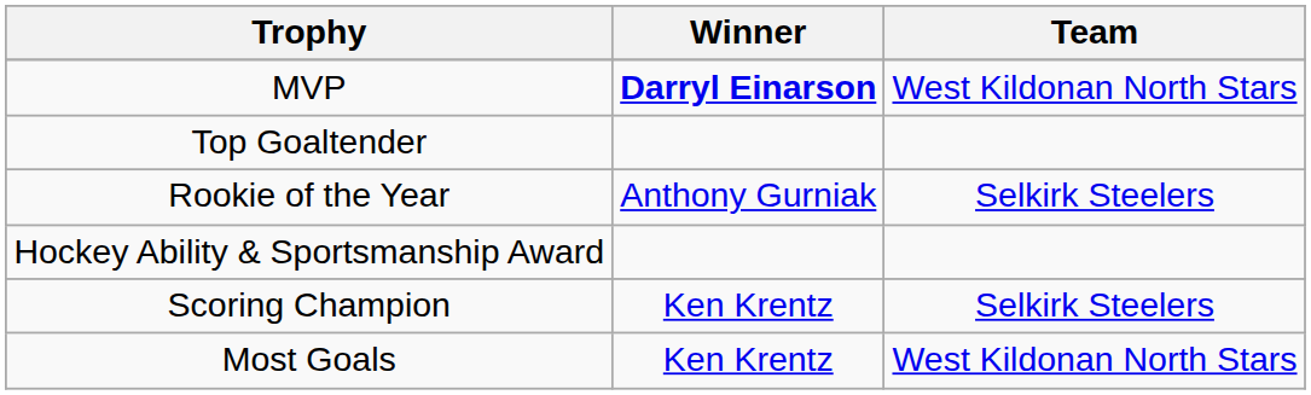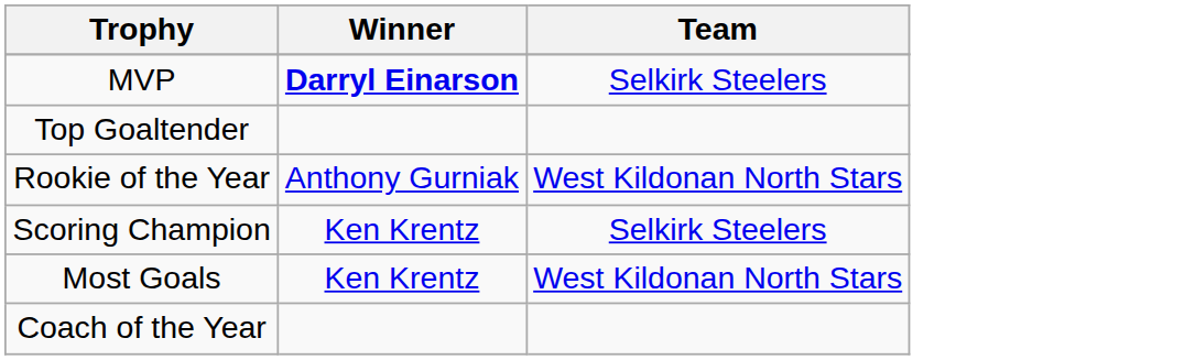 <table class="wikitable" style="text-align:center">
 <tr>
 <th>Trophy</th>
 <th>Winner</th>
 <th>Team</th>
 </tr>
 <tr align="center">
 </tr>
 <tr>
 <td>MVP</td>
 <td><strong><a href='#'>Darryl Einarson</a></strong></td>
-<td><a href='#'>West Kildonan North Stars</a></td>
+<td><a href='#'>Selkirk Steelers</a></td>
 </tr>
 <tr>
 <td>Top Goaltender</td>
 <td></td>
 <td></td>
 </tr>
 <tr>
 <td>Rookie of the Year</td>
 <td><a href='#'>Anthony Gurniak</a></td>
-<td><a href='#'>Selkirk Steelers</a></td>
-</tr>
-<tr>
-<td>Hockey Ability & Sportsmanship Award</td>
-<td></td>
-<td></td>
+<td><a href='#'>West Kildonan North Stars</a></td>
 </tr>
 <tr>
 <td>Scoring Champion</td>
 <td><a href='#'>Ken Krentz</a></td>
 <td><a href='#'>Selkirk Steelers</a></td>
 </tr>
 <tr>
 <td>Most Goals</td>
 <td><a href='#'>Ken Krentz</a></td>
 <td><a href='#'>West Kildonan North Stars</a></td>
 </tr>
+<tr>
+<td>Coach of the Year</td>
+<td></td>
+<td></td>
+</tr>
 </table>
